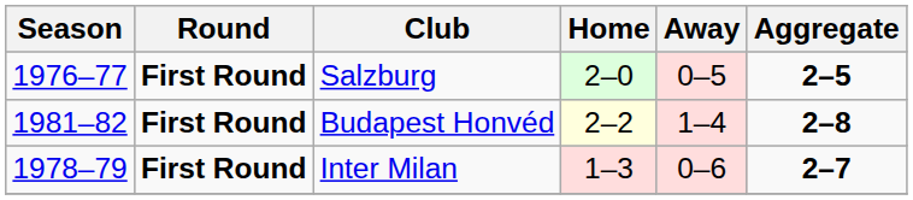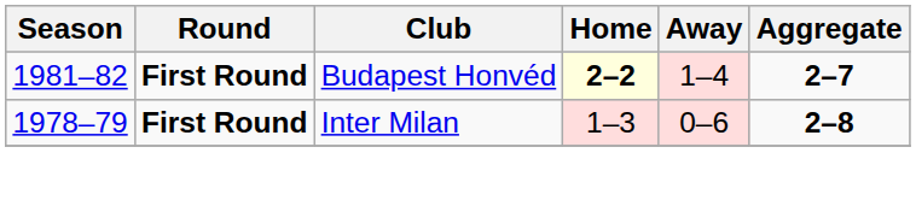 <table class="wikitable">
 <tr>
 <th>Season</th>
 <th>Round</th>
 <th>Club</th>
 <th>Home</th>
 <th>Away</th>
 <th>Aggregate</th>
 </tr>
 <tr>
-<td><a href='#'>1976–77</a></td>
-<td><strong>First Round</strong></td>
-<td> <a href='#'>Salzburg</a></td>
-<td style="text-align:center; background:#dfd;">2–0</td>
-<td style="text-align:center; background:#fdd;">0–5</td>
-<td style="text-align:center;"><strong>2–5</strong></td>
-</tr>
-<tr>
 <td><a href='#'>1981–82</a></td>
 <td><strong>First Round</strong></td>
 <td> <a href='#'>Budapest Honvéd</a></td>
-<td style="text-align:center; background:#ffd;">2–2</td>
+<td style="text-align:center; background:#ffd;"><strong>2–2</strong></td>
 <td style="text-align:center; background:#fdd;">1–4</td>
-<td style="text-align:center;"><strong>2–8</strong></td>
+<td style="text-align:center;"><strong>2–7</strong></td>
 </tr>
 <tr>
 <td><a href='#'>1978–79</a></td>
 <td><strong>First Round</strong></td>
 <td> <a href='#'>Inter Milan</a></td>
 <td style="text-align:center; background:#fdd;">1–3</td>
 <td style="text-align:center; background:#fdd;">0–6</td>
-<td style="text-align:center;"><strong>2–7</strong></td>
+<td style="text-align:center;"><strong>2–8</strong></td>
 </tr>
 <tr>
 </tr>
 </table>
